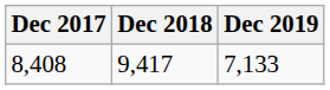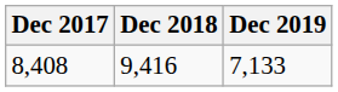 <table class="wikitable">
 <tr>
 <th>Dec 2017</th>
 <th>Dec 2018</th>
 <th>Dec 2019</th>
 </tr>
 <tr>
 <td>8,408</td>
-<td>9,417</td>
+<td>9,416</td>
 <td>7,133</td>
 </tr>
 </table>
